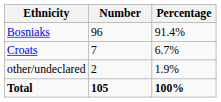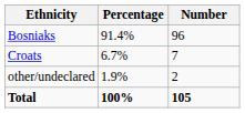 <table class="wikitable">
 <tr>
 <th width="100px">Ethnicity</th>
+<th width="80px">Percentage</th>
 <th width="80px">Number</th>
-<th width="80px">Percentage</th>
 </tr>
 <tr>
 <td><a href='#'>Bosniaks</a></td>
+<td>91.4%</td>
 <td>96</td>
-<td>91.4%</td>
 </tr>
 <tr>
 <td><a href='#'>Croats</a></td>
+<td>6.7%</td>
 <td>7</td>
-<td>6.7%</td>
 </tr>
 <tr>
 <td>other/undeclared</td>
+<td>1.9%</td>
 <td>2</td>
-<td>1.9%</td>
 </tr>
 <tr>
 <td><strong>Total</strong></td>
+<td><strong>100%</strong></td>
 <td><strong>105</strong></td>
-<td><strong>100%</strong></td>
 </tr>
 </table>
